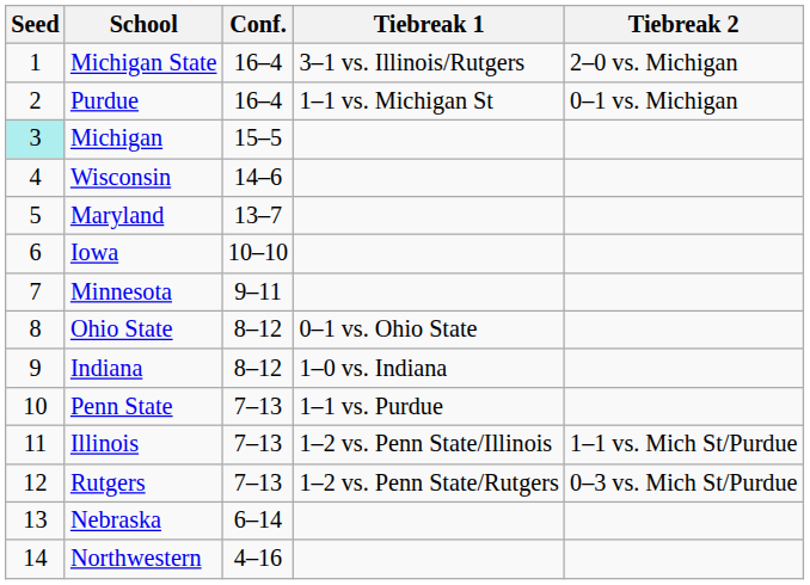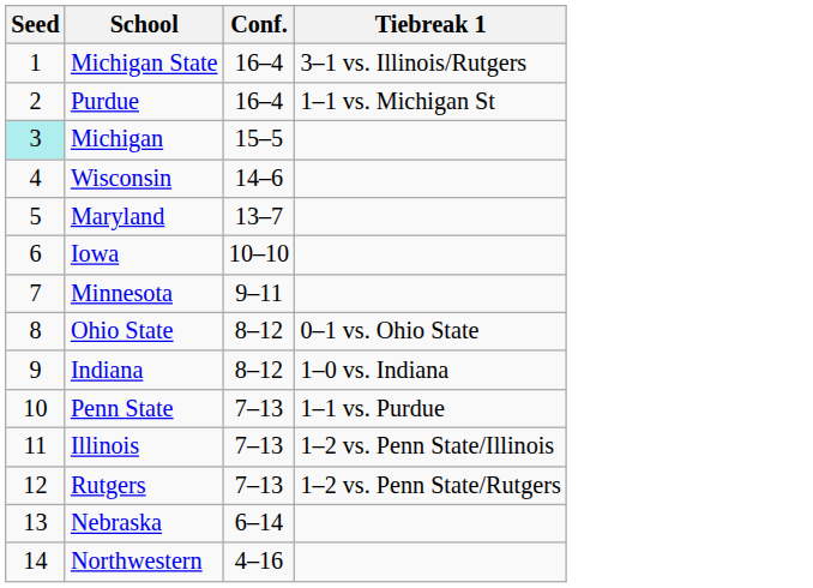 <table class="wikitable">
 <tr>
 <th>Seed</th>
 <th>School</th>
 <th>Conf.</th>
 <th>Tiebreak 1</th>
-<th>Tiebreak 2</th>
 </tr>
 <tr>
 <td align=center>1</td>
 <td><a href='#'>Michigan State</a></td>
 <td align=center>16–4</td>
 <td>3–1 vs. Illinois/Rutgers</td>
-<td>2–0 vs. Michigan</td>
 </tr>
 <tr>
 <td align=center>2</td>
 <td><a href='#'>Purdue</a></td>
 <td align=center>16–4</td>
 <td>1–1 vs. Michigan St</td>
-<td>0–1 vs. Michigan</td>
 </tr>
 <tr>
 <td align=center style="background: paleturquoise;">3</td>
 <td><a href='#'>Michigan</a></td>
 <td align=center>15–5</td>
-<td></td>
 <td></td>
 </tr>
 <tr>
 <td align=center>4</td>
 <td><a href='#'>Wisconsin</a></td>
 <td align=center>14–6</td>
 <td></td>
-<td></td>
 </tr>
 <tr>
 <td align=center>5</td>
 <td><a href='#'>Maryland</a></td>
 <td align=center>13–7</td>
-<td></td>
 <td></td>
 </tr>
 <tr>
 <td align=center>6</td>
 <td><a href='#'>Iowa</a></td>
 <td align=center>10–10</td>
 <td></td>
-<td></td>
 </tr>
 <tr>
 <td align=center>7</td>
 <td><a href='#'>Minnesota</a></td>
 <td align=center>9–11</td>
-<td></td>
 <td></td>
 </tr>
 <tr>
 <td align=center>8</td>
 <td><a href='#'>Ohio State</a></td>
 <td align=center>8–12</td>
 <td>0–1 vs. Ohio State</td>
-<td></td>
 </tr>
 <tr>
 <td align=center>9</td>
 <td><a href='#'>Indiana</a></td>
 <td align=center>8–12</td>
 <td>1–0 vs. Indiana</td>
-<td></td>
 </tr>
 <tr>
 <td align=center>10</td>
 <td><a href='#'>Penn State</a></td>
 <td align=center>7–13</td>
 <td>1–1 vs. Purdue</td>
-<td></td>
 </tr>
 <tr>
 <td align=center>11</td>
 <td><a href='#'>Illinois</a></td>
 <td align=center>7–13</td>
 <td>1–2 vs. Penn State/Illinois</td>
-<td>1–1 vs. Mich St/Purdue</td>
 </tr>
 <tr>
 <td align=center>12</td>
 <td><a href='#'>Rutgers</a></td>
 <td align=center>7–13</td>
 <td>1–2 vs. Penn State/Rutgers</td>
-<td>0–3 vs. Mich St/Purdue</td>
 </tr>
 <tr>
 <td align=center>13</td>
 <td><a href='#'>Nebraska</a></td>
 <td align=center>6–14</td>
-<td></td>
 <td></td>
 </tr>
 <tr>
 <td align=center>14</td>
 <td><a href='#'>Northwestern</a></td>
 <td align=center>4–16</td>
 <td></td>
-<td></td>
 </tr>
 </table>
